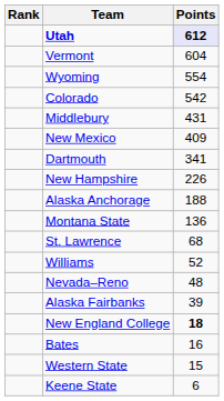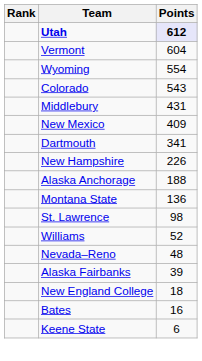 <table class="wikitable sortable" style="text-align:center">
 <tr>
 <th>Rank</th>
 <th>Team</th>
 <th>Points</th>
 </tr>
 <tr>
 <td></td>
 <td align=left><strong><a href='#'>Utah</a></strong></td>
 <td style="background: lavender;"><strong>612</strong></td>
 </tr>
 <tr>
 <td></td>
 <td align=left><a href='#'>Vermont</a></td>
 <td>604</td>
 </tr>
 <tr>
 <td></td>
 <td align=left><a href='#'>Wyoming</a></td>
 <td>554</td>
 </tr>
 <tr>
 <td></td>
 <td align=left><a href='#'>Colorado</a></td>
-<td>542</td>
+<td>543</td>
 </tr>
 <tr>
 <td></td>
 <td align=left><a href='#'>Middlebury</a></td>
 <td>431</td>
 </tr>
 <tr>
 <td></td>
 <td align=left><a href='#'>New Mexico</a></td>
 <td>409</td>
 </tr>
 <tr>
 <td></td>
 <td align=left><a href='#'>Dartmouth</a></td>
 <td>341</td>
 </tr>
 <tr>
 <td></td>
 <td align=left><a href='#'>New Hampshire</a></td>
 <td>226</td>
 </tr>
 <tr>
 <td></td>
 <td align=left><a href='#'>Alaska Anchorage</a></td>
 <td>188</td>
 </tr>
 <tr>
 <td></td>
 <td align=left><a href='#'>Montana State</a></td>
 <td>136</td>
 </tr>
 <tr>
 <td></td>
 <td align=left><a href='#'>St. Lawrence</a></td>
-<td>68</td>
+<td>98</td>
 </tr>
 <tr>
 <td></td>
 <td align=left><a href='#'>Williams</a></td>
 <td>52</td>
 </tr>
 <tr>
 <td></td>
 <td align=left><a href='#'>Nevada–Reno</a></td>
 <td>48</td>
 </tr>
 <tr>
 <td></td>
 <td align=left><a href='#'>Alaska Fairbanks</a></td>
 <td>39</td>
 </tr>
 <tr>
 <td></td>
 <td align=left><a href='#'>New England College</a></td>
-<td><strong>18</strong></td>
+<td>18</td>
 </tr>
 <tr>
 <td></td>
 <td align=left><a href='#'>Bates</a></td>
 <td>16</td>
 </tr>
 <tr>
 <td></td>
-<td align=left><a href='#'>Western State</a></td>
-<td>15</td>
-</tr>
-<tr>
-<td></td>
 <td align=left><a href='#'>Keene State</a></td>
 <td>6</td>
 </tr>
 </table>
